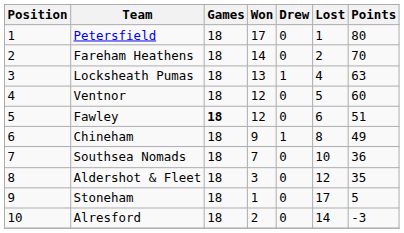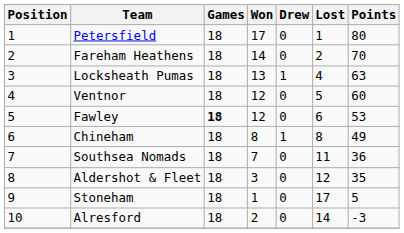 <table class="wikitable">
 <tr>
 <th>Position</th>
 <th>Team</th>
 <th>Games</th>
 <th>Won</th>
 <th>Drew</th>
 <th>Lost</th>
 <th>Points</th>
 </tr>
 <tr>
 <td>1</td>
 <td><a href='#'>Petersfield</a></td>
 <td>18</td>
 <td>17</td>
 <td>0</td>
 <td>1</td>
 <td>80</td>
 </tr>
 <tr>
 <td>2</td>
 <td>Fareham Heathens</td>
 <td>18</td>
 <td>14</td>
 <td>0</td>
 <td>2</td>
 <td>70</td>
 </tr>
 <tr>
 <td>3</td>
 <td>Locksheath Pumas</td>
 <td>18</td>
 <td>13</td>
 <td>1</td>
 <td>4</td>
 <td>63</td>
 </tr>
 <tr>
 <td>4</td>
 <td>Ventnor</td>
 <td>18</td>
 <td>12</td>
 <td>0</td>
 <td>5</td>
 <td>60</td>
 </tr>
 <tr>
 <td>5</td>
 <td>Fawley</td>
 <td><strong>18</strong></td>
 <td>12</td>
 <td>0</td>
 <td>6</td>
-<td>51</td>
+<td>53</td>
 </tr>
 <tr>
 <td>6</td>
 <td>Chineham</td>
 <td>18</td>
-<td>9</td>
+<td>8</td>
 <td>1</td>
 <td>8</td>
 <td>49</td>
 </tr>
 <tr>
 <td>7</td>
 <td>Southsea Nomads</td>
 <td>18</td>
 <td>7</td>
 <td>0</td>
-<td>10</td>
+<td>11</td>
 <td>36</td>
 </tr>
 <tr>
 <td>8</td>
 <td>Aldershot & Fleet</td>
 <td>18</td>
 <td>3</td>
 <td>0</td>
 <td>12</td>
 <td>35</td>
 </tr>
 <tr>
 <td>9</td>
 <td>Stoneham</td>
 <td>18</td>
 <td>1</td>
 <td>0</td>
 <td>17</td>
 <td>5</td>
 </tr>
 <tr>
 <td>10</td>
 <td>Alresford</td>
 <td>18</td>
 <td>2</td>
 <td>0</td>
 <td>14</td>
 <td>-3</td>
 </tr>
 <tr>
 </tr>
 </table>
